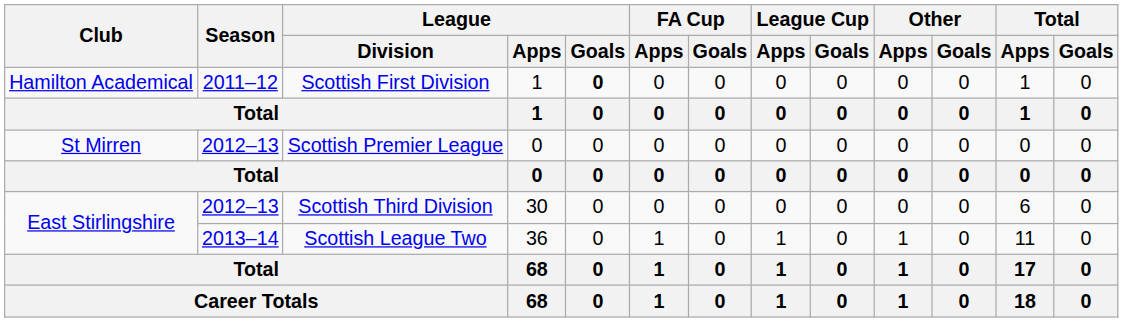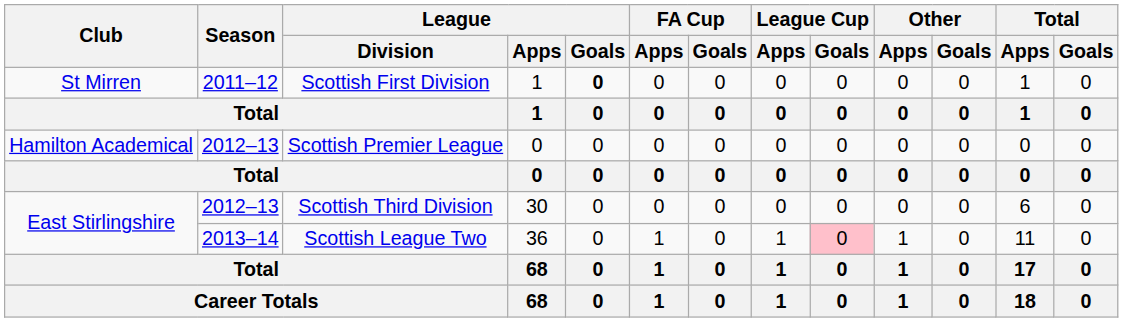 <table class="wikitable" style="text-align: center;">
 <tr>
 <th rowspan="2">Club</th>
 <th rowspan="2">Season</th>
 <th colspan="3">League</th>
 <th colspan="2">FA Cup</th>
 <th colspan="2">League Cup</th>
 <th colspan="2">Other</th>
 <th colspan="2">Total</th>
 </tr>
 <tr>
 <th>Division</th>
 <th>Apps</th>
 <th>Goals</th>
 <th>Apps</th>
 <th>Goals</th>
 <th>Apps</th>
 <th>Goals</th>
 <th>Apps</th>
 <th>Goals</th>
 <th>Apps</th>
 <th>Goals</th>
 </tr>
 <tr>
-<td rowspan="1" valign="center"><a href='#'>Hamilton Academical</a></td>
+<td rowspan="1" valign="center"><a href='#'>St Mirren</a></td>
 <td><a href='#'>2011–12</a></td>
 <td><a href='#'>Scottish First Division</a></td>
 <td>1</td>
 <td><strong>0</strong></td>
 <td>0</td>
 <td>0</td>
 <td>0</td>
 <td>0</td>
 <td>0</td>
 <td>0</td>
 <td>1</td>
 <td>0</td>
 </tr>
 <tr>
 <th colspan="3">Total</th>
 <th>1</th>
 <th>0</th>
 <th>0</th>
 <th>0</th>
 <th>0</th>
 <th>0</th>
 <th>0</th>
 <th>0</th>
 <th>1</th>
 <th>0</th>
 </tr>
 <tr>
-<td rowspan="1" valign="center"><a href='#'>St Mirren</a></td>
+<td rowspan="1" valign="center"><a href='#'>Hamilton Academical</a></td>
 <td><a href='#'>2012–13</a></td>
 <td><a href='#'>Scottish Premier League</a></td>
 <td>0</td>
 <td>0</td>
 <td>0</td>
 <td>0</td>
 <td>0</td>
 <td>0</td>
 <td>0</td>
 <td>0</td>
 <td>0</td>
 <td>0</td>
 </tr>
 <tr>
 <th colspan="3">Total</th>
 <th>0</th>
 <th>0</th>
 <th>0</th>
 <th>0</th>
 <th>0</th>
 <th>0</th>
 <th>0</th>
 <th>0</th>
 <th>0</th>
 <th>0</th>
 </tr>
 <tr>
 <td rowspan="2" valign="center"><a href='#'>East Stirlingshire</a></td>
 <td><a href='#'>2012–13</a></td>
 <td><a href='#'>Scottish Third Division</a></td>
 <td>30</td>
 <td>0</td>
 <td>0</td>
 <td>0</td>
 <td>0</td>
 <td>0</td>
 <td>0</td>
 <td>0</td>
 <td>6</td>
 <td>0</td>
 </tr>
 <tr>
 <td><a href='#'>2013–14</a></td>
 <td><a href='#'>Scottish League Two</a></td>
 <td>36</td>
 <td>0</td>
 <td>1</td>
 <td>0</td>
 <td>1</td>
-<td>0</td>
+<td style="background: pink;">0</td>
 <td>1</td>
 <td>0</td>
 <td>11</td>
 <td>0</td>
 </tr>
 <tr>
 <th colspan="3">Total</th>
 <th>68</th>
 <th>0</th>
 <th>1</th>
 <th>0</th>
 <th>1</th>
 <th>0</th>
 <th>1</th>
 <th>0</th>
 <th>17</th>
 <th>0</th>
 </tr>
 <tr>
 <th colspan="3">Career Totals</th>
 <th>68</th>
 <th>0</th>
 <th>1</th>
 <th>0</th>
 <th>1</th>
 <th>0</th>
 <th>1</th>
 <th>0</th>
 <th>18</th>
 <th>0</th>
 </tr>
 </table>
